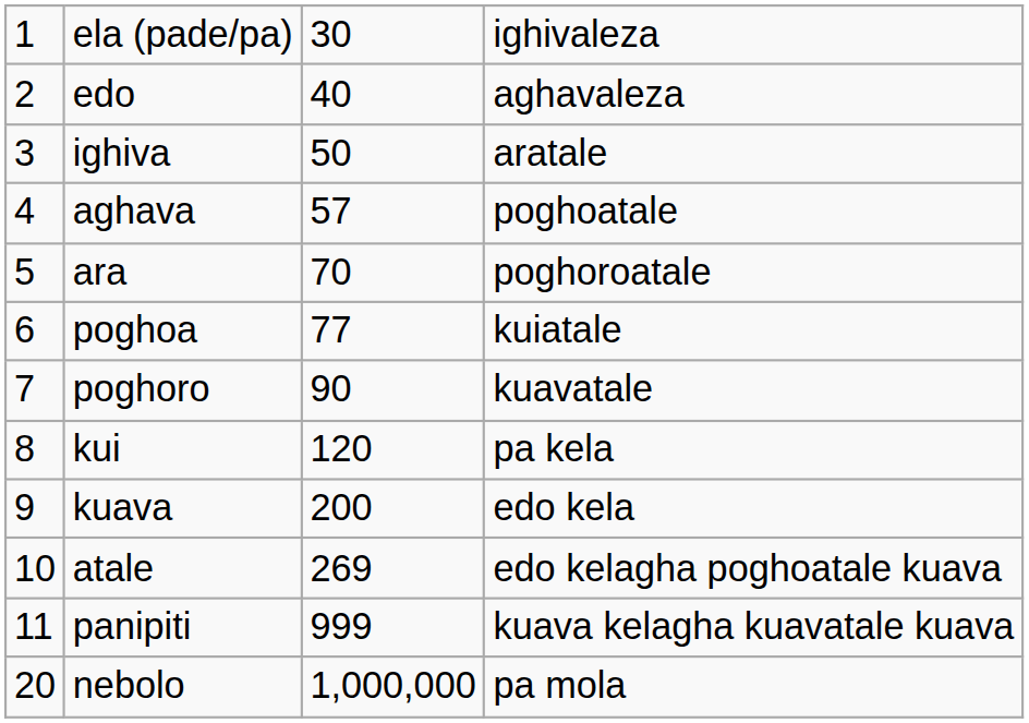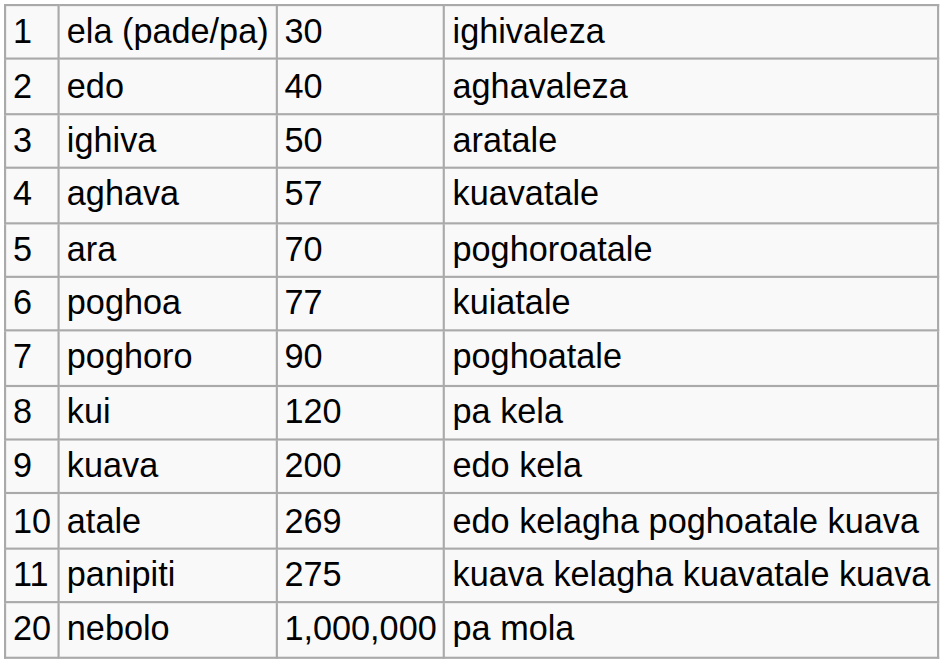 <table class="wikitable">
 <tr>
 <td>1</td>
 <td>ela (pade/pa)</td>
 <td>30</td>
 <td>ighivaleza</td>
 </tr>
 <tr>
 <td>2</td>
 <td>edo</td>
 <td>40</td>
 <td>aghavaleza</td>
 </tr>
 <tr>
 <td>3</td>
 <td>ighiva</td>
 <td>50</td>
 <td>aratale</td>
 </tr>
 <tr>
 <td>4</td>
 <td>aghava</td>
 <td>57</td>
-<td>poghoatale</td>
+<td>kuavatale</td>
 </tr>
 <tr>
 <td>5</td>
 <td>ara</td>
 <td>70</td>
 <td>poghoroatale</td>
 </tr>
 <tr>
 <td>6</td>
 <td>poghoa</td>
 <td>77</td>
 <td>kuiatale</td>
 </tr>
 <tr>
 <td>7</td>
 <td>poghoro</td>
 <td>90</td>
-<td>kuavatale</td>
+<td>poghoatale</td>
 </tr>
 <tr>
 <td>8</td>
 <td>kui</td>
 <td>120</td>
 <td>pa kela</td>
 </tr>
 <tr>
 <td>9</td>
 <td>kuava</td>
 <td>200</td>
 <td>edo kela</td>
 </tr>
 <tr>
 <td>10</td>
 <td>atale</td>
 <td>269</td>
 <td>edo kelagha poghoatale kuava</td>
 </tr>
 <tr>
 <td>11</td>
 <td>panipiti</td>
-<td>999</td>
+<td>275</td>
 <td>kuava kelagha kuavatale kuava</td>
 </tr>
 <tr>
 <td>20</td>
 <td>nebolo</td>
 <td>1,000,000</td>
 <td>pa mola</td>
 </tr>
 </table>
